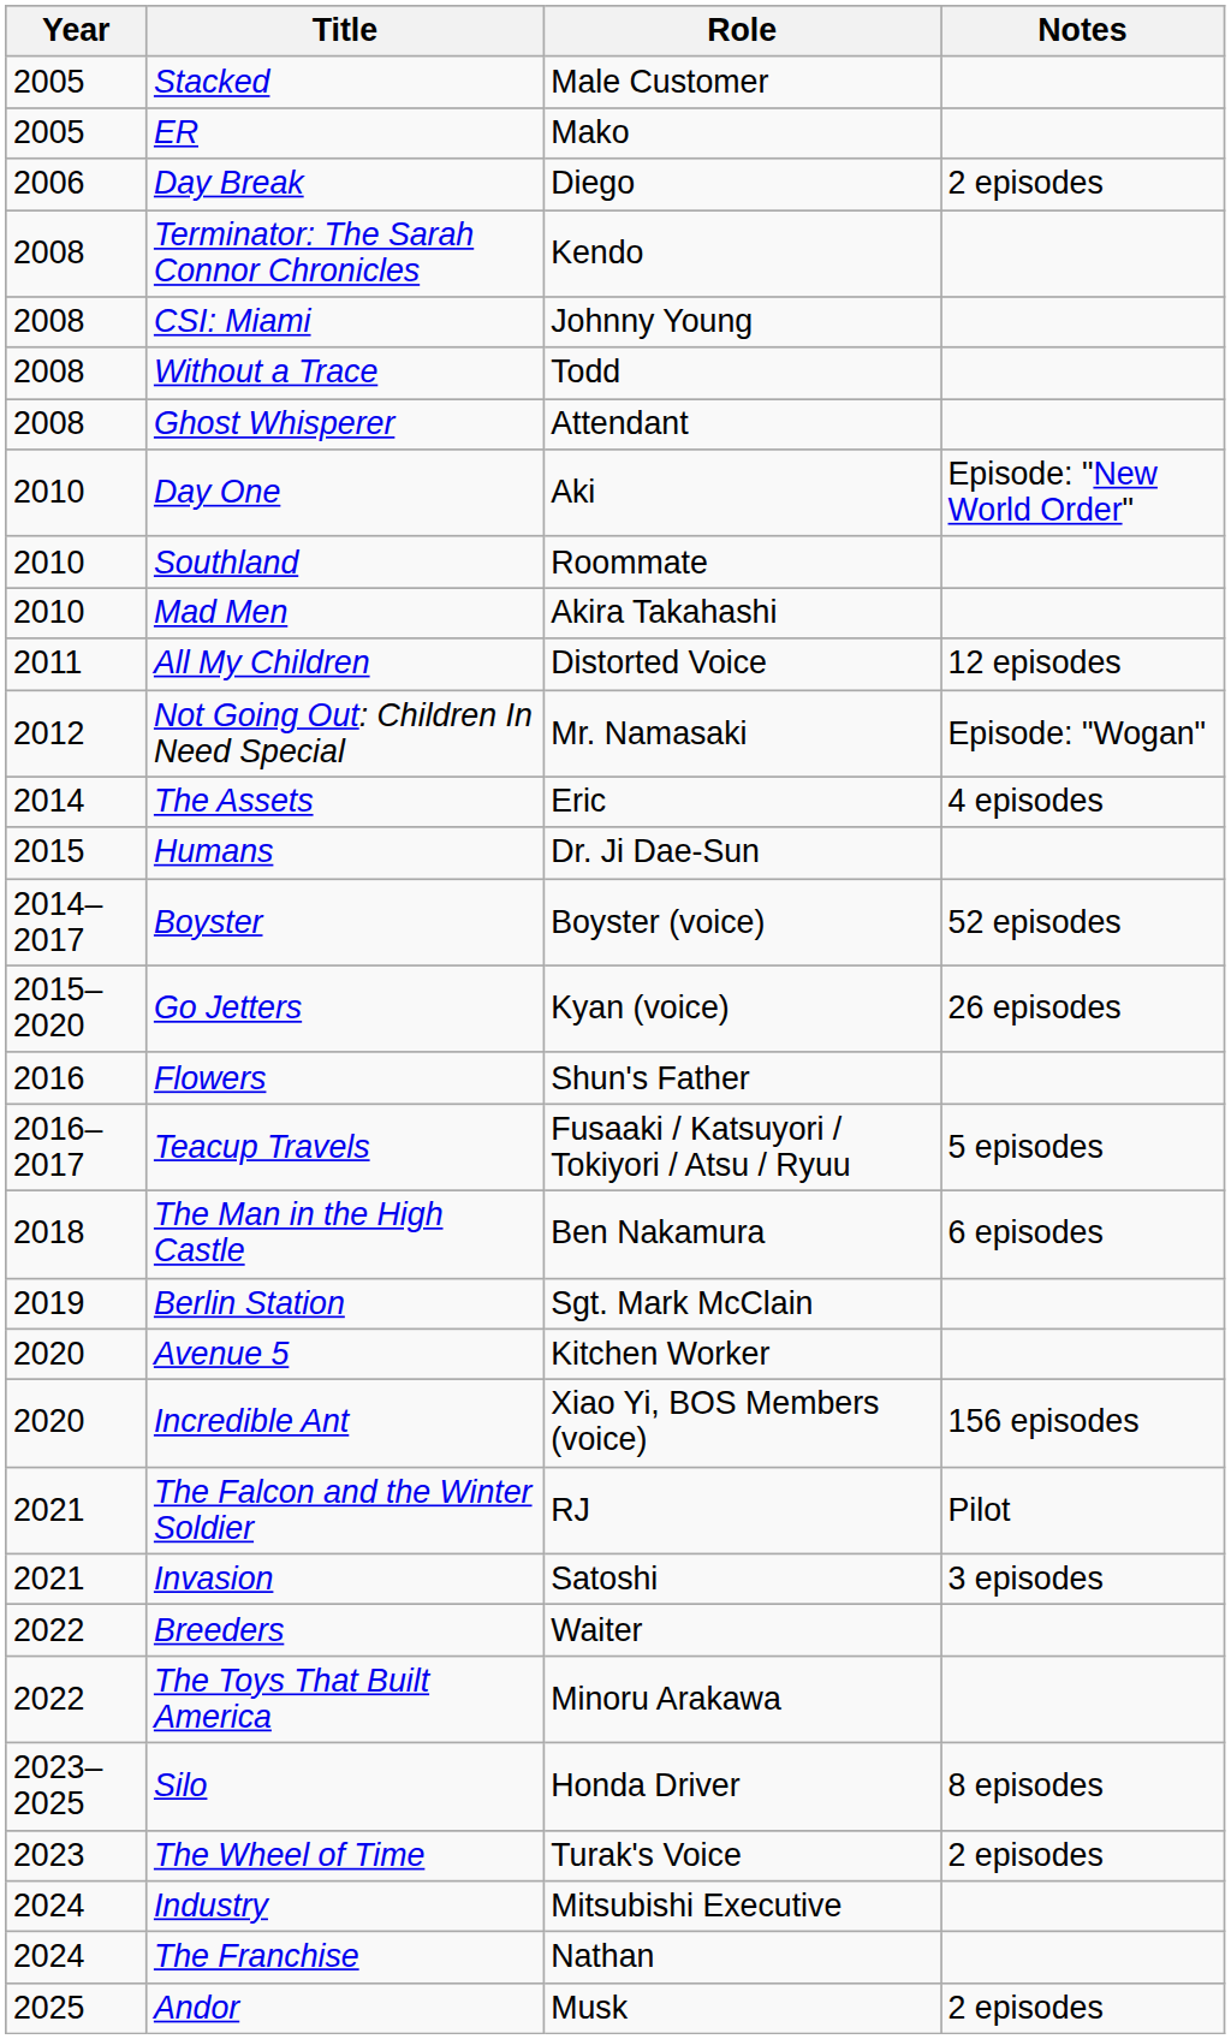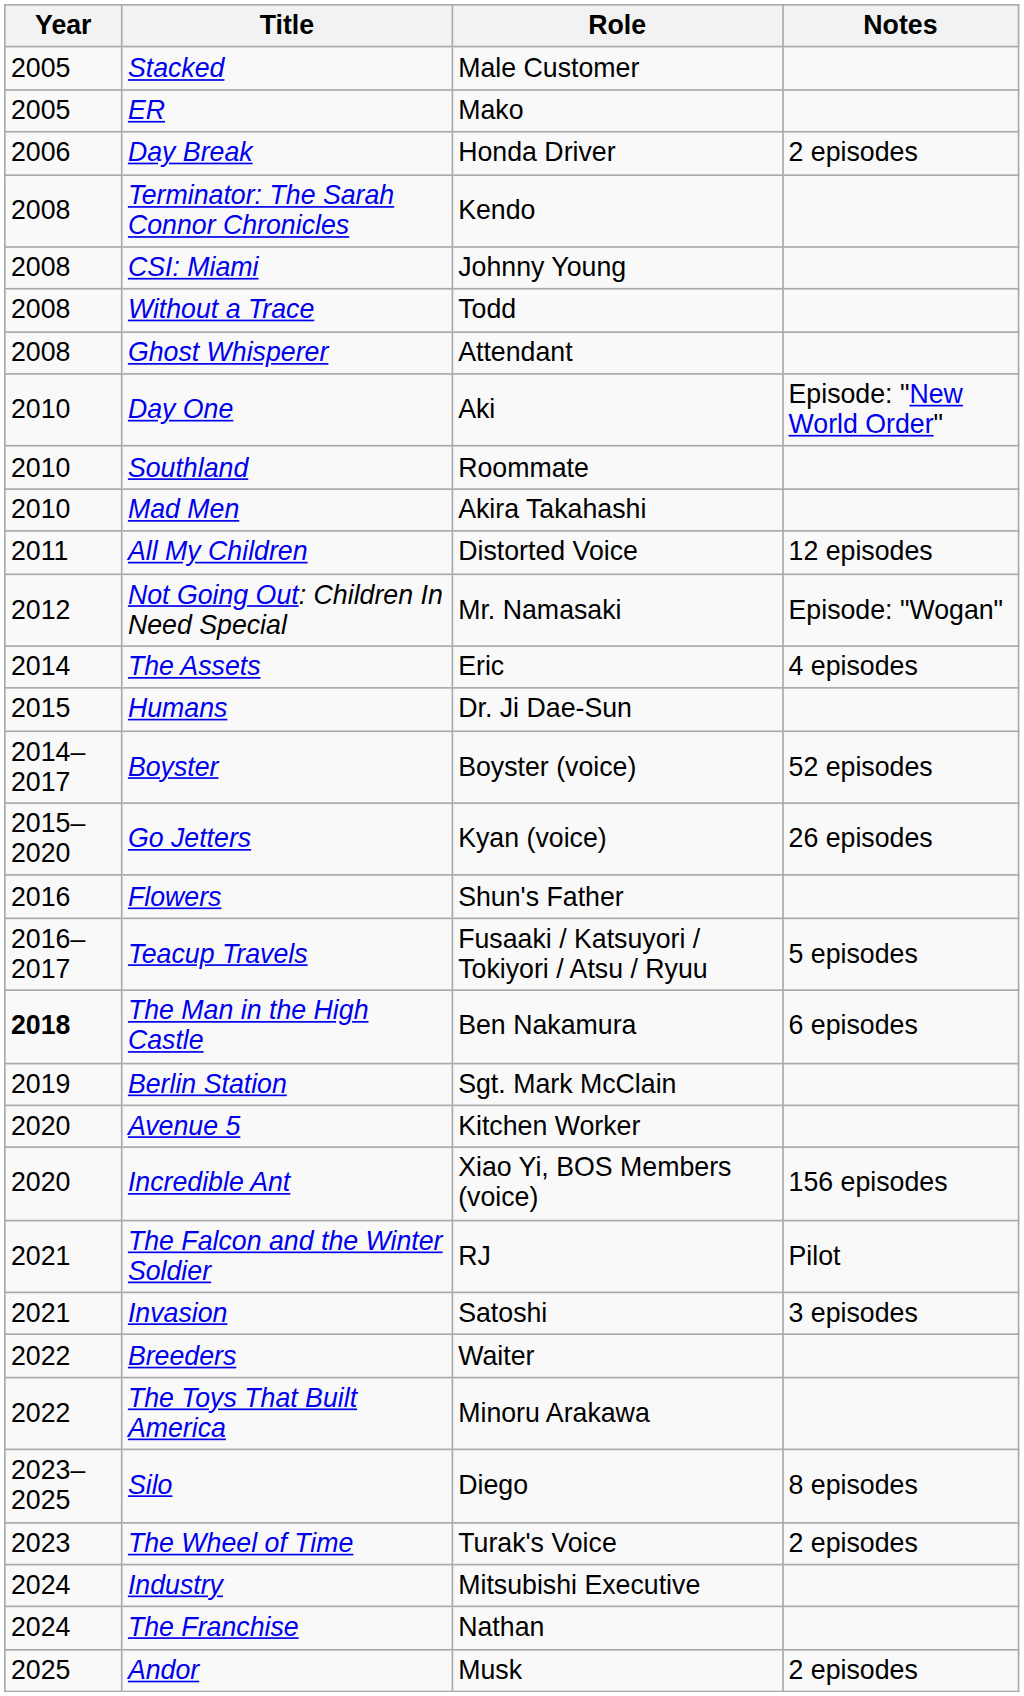 <table class="wikitable sortable">
 <tr>
 <th>Year</th>
 <th>Title</th>
 <th>Role</th>
 <th class="unsortable">Notes</th>
 </tr>
 <tr>
 <td>2005</td>
 <td><em><a href='#'>Stacked</a></em></td>
 <td>Male Customer</td>
 <td></td>
 </tr>
 <tr>
 <td>2005</td>
 <td><em><a href='#'>ER</a></em></td>
 <td>Mako</td>
 <td></td>
 </tr>
 <tr>
 <td>2006</td>
 <td><em><a href='#'>Day Break</a></em></td>
-<td>Diego</td>
+<td>Honda Driver</td>
 <td>2 episodes</td>
 </tr>
 <tr>
 <td>2008</td>
 <td><em><a href='#'>Terminator: The Sarah Connor Chronicles</a></em></td>
 <td>Kendo</td>
 <td></td>
 </tr>
 <tr>
 <td>2008</td>
 <td><em><a href='#'>CSI: Miami</a></em></td>
 <td>Johnny Young</td>
 <td></td>
 </tr>
 <tr>
 <td>2008</td>
 <td><em><a href='#'>Without a Trace</a></em></td>
 <td>Todd</td>
 <td></td>
 </tr>
 <tr>
 <td>2008</td>
 <td><em><a href='#'>Ghost Whisperer</a></em></td>
 <td>Attendant</td>
 <td></td>
 </tr>
 <tr>
 <td>2010</td>
 <td><em><a href='#'>Day One</a></em></td>
 <td>Aki</td>
 <td>Episode: "<a href='#'>New World Order</a>"</td>
 </tr>
 <tr>
 <td>2010</td>
 <td><em><a href='#'>Southland</a></em></td>
 <td>Roommate</td>
 <td></td>
 </tr>
 <tr>
 <td>2010</td>
 <td><em><a href='#'>Mad Men</a></em></td>
 <td>Akira Takahashi</td>
 <td></td>
 </tr>
 <tr>
 <td>2011</td>
 <td><em><a href='#'>All My Children</a></em></td>
 <td>Distorted Voice</td>
 <td>12 episodes</td>
 </tr>
 <tr>
 <td>2012</td>
 <td><em><a href='#'>Not Going Out</a>: Children In Need Special</em></td>
 <td>Mr. Namasaki</td>
 <td>Episode: "Wogan"</td>
 </tr>
 <tr>
 <td>2014</td>
 <td><em><a href='#'>The Assets</a></em></td>
 <td>Eric</td>
 <td>4 episodes</td>
 </tr>
 <tr>
 <td>2015</td>
 <td><em><a href='#'>Humans</a></em></td>
 <td>Dr. Ji Dae-Sun</td>
 <td></td>
 </tr>
 <tr>
 <td>2014–2017</td>
 <td><em><a href='#'>Boyster</a></em></td>
 <td>Boyster (voice)</td>
 <td>52 episodes</td>
 </tr>
 <tr>
 <td>2015–2020</td>
 <td><em><a href='#'>Go Jetters</a></em></td>
 <td>Kyan (voice)</td>
 <td>26 episodes</td>
 </tr>
 <tr>
 <td>2016</td>
 <td><em><a href='#'>Flowers</a></em></td>
 <td>Shun's Father</td>
 <td></td>
 </tr>
 <tr>
 <td>2016–2017</td>
 <td><em><a href='#'>Teacup Travels</a></em></td>
 <td>Fusaaki / Katsuyori / Tokiyori / Atsu / Ryuu</td>
 <td>5 episodes</td>
 </tr>
 <tr>
-<td>2018</td>
+<td><strong>2018</strong></td>
 <td><em><a href='#'>The Man in the High Castle</a></em></td>
 <td>Ben Nakamura</td>
 <td>6 episodes</td>
 </tr>
 <tr>
 <td>2019</td>
 <td><em><a href='#'>Berlin Station</a></em></td>
 <td>Sgt. Mark McClain</td>
 <td></td>
 </tr>
 <tr>
 <td>2020</td>
 <td><em><a href='#'>Avenue 5</a></em></td>
 <td>Kitchen Worker</td>
 <td></td>
 </tr>
 <tr>
 <td>2020</td>
 <td><em><a href='#'>Incredible Ant</a></em></td>
 <td>Xiao Yi, BOS Members (voice)</td>
 <td>156 episodes</td>
 </tr>
 <tr>
 <td>2021</td>
 <td><em><a href='#'>The Falcon and the Winter Soldier</a></em></td>
 <td>RJ</td>
 <td>Pilot</td>
 </tr>
 <tr>
 <td>2021</td>
 <td><em><a href='#'>Invasion</a></em></td>
 <td>Satoshi</td>
 <td>3 episodes</td>
 </tr>
 <tr>
 <td>2022</td>
 <td><em><a href='#'>Breeders</a></em></td>
 <td>Waiter</td>
 <td></td>
 </tr>
 <tr>
 <td>2022</td>
 <td><em><a href='#'>The Toys That Built America</a></em></td>
 <td>Minoru Arakawa</td>
 <td></td>
 </tr>
 <tr>
 <td>2023–2025</td>
 <td><em><a href='#'>Silo</a></em></td>
-<td>Honda Driver</td>
+<td>Diego</td>
 <td>8 episodes</td>
 </tr>
 <tr>
 <td>2023</td>
 <td><em><a href='#'>The Wheel of Time</a></em></td>
 <td>Turak's Voice</td>
 <td>2 episodes</td>
 </tr>
 <tr>
 <td>2024</td>
 <td><em><a href='#'>Industry</a></em></td>
 <td>Mitsubishi Executive</td>
 <td></td>
 </tr>
 <tr>
 <td>2024</td>
 <td><em><a href='#'>The Franchise</a></em></td>
 <td>Nathan</td>
 <td></td>
 </tr>
 <tr>
 <td>2025</td>
 <td><em><a href='#'>Andor</a></em></td>
 <td>Musk</td>
 <td>2 episodes</td>
 </tr>
 </table>
